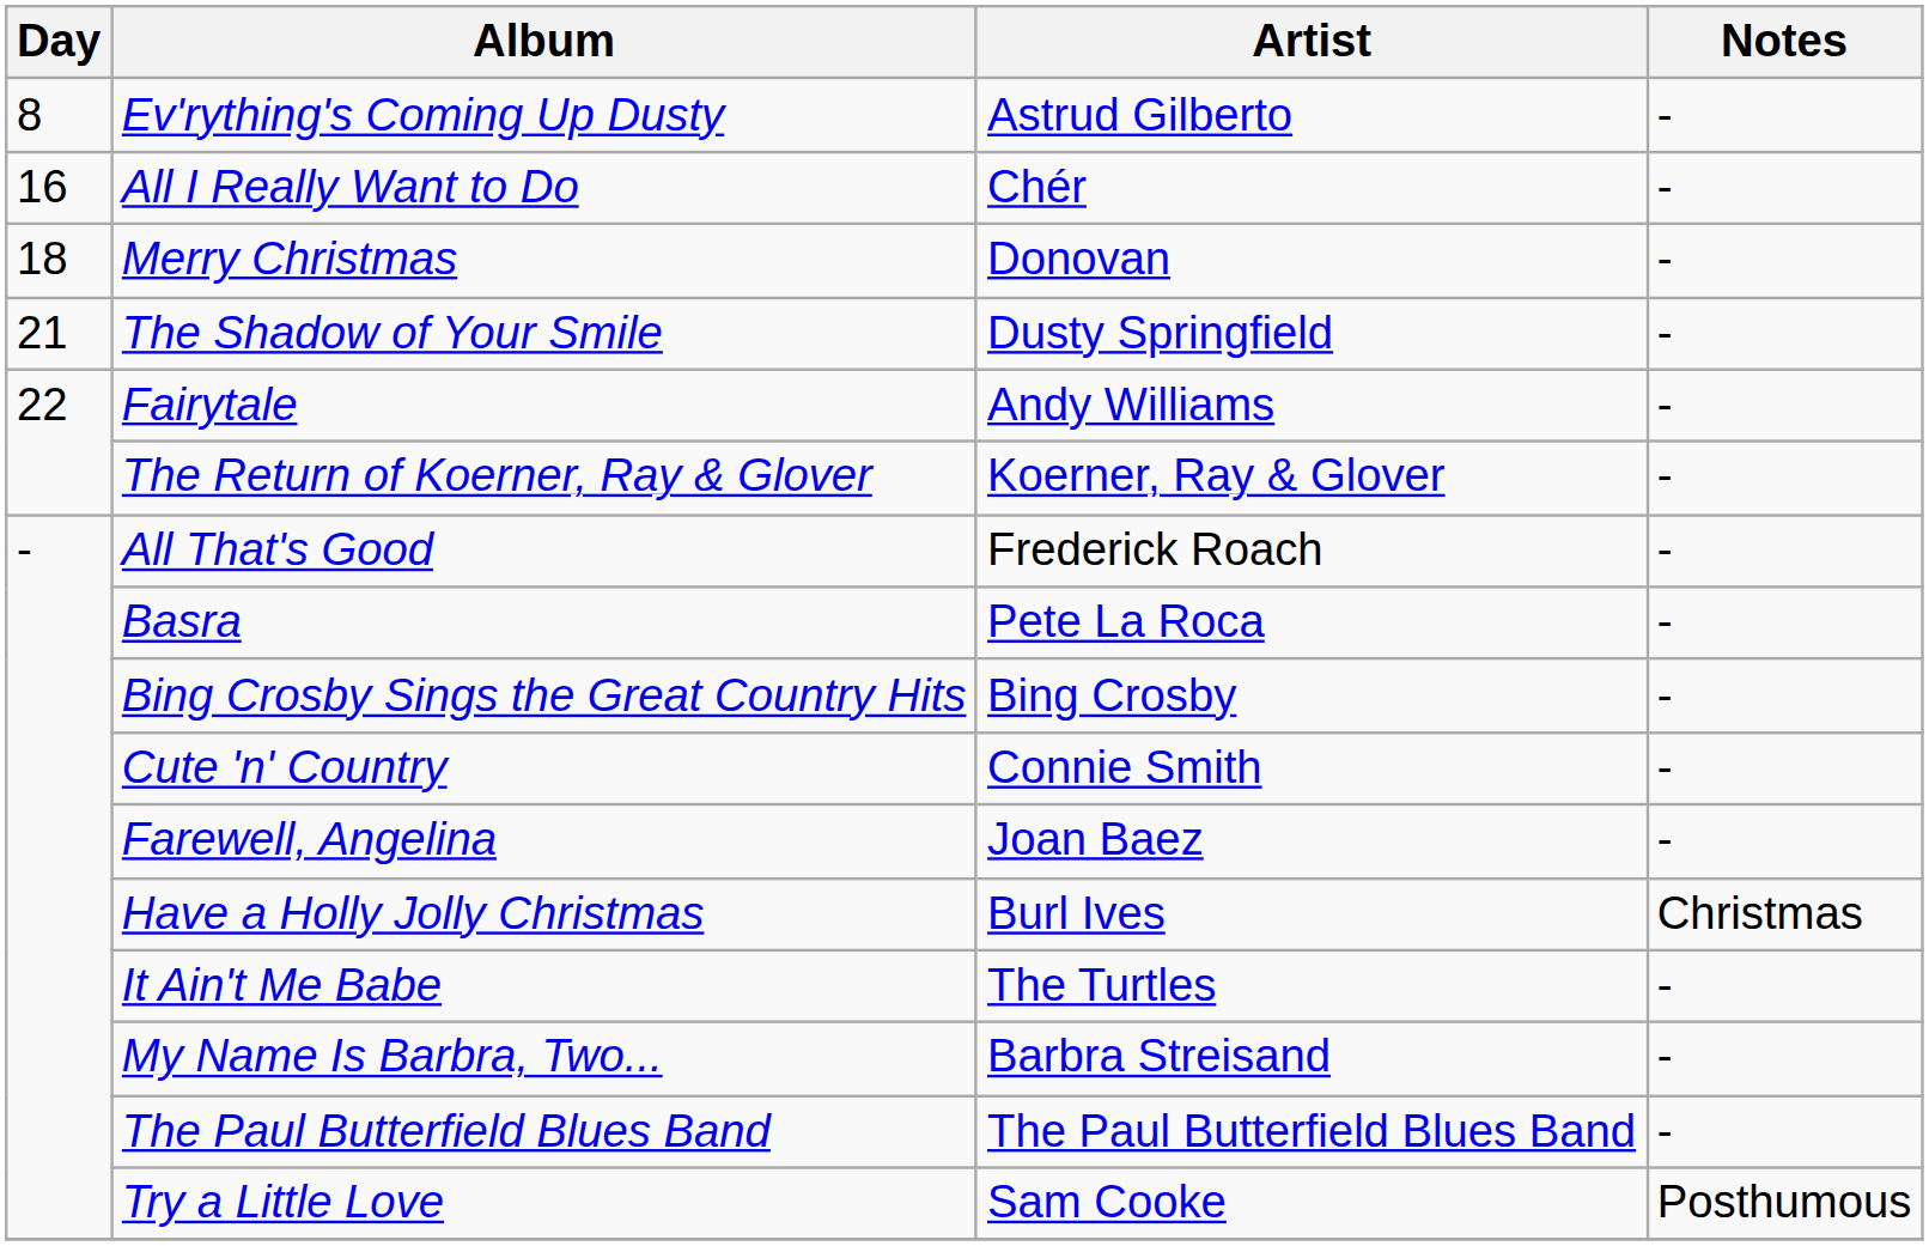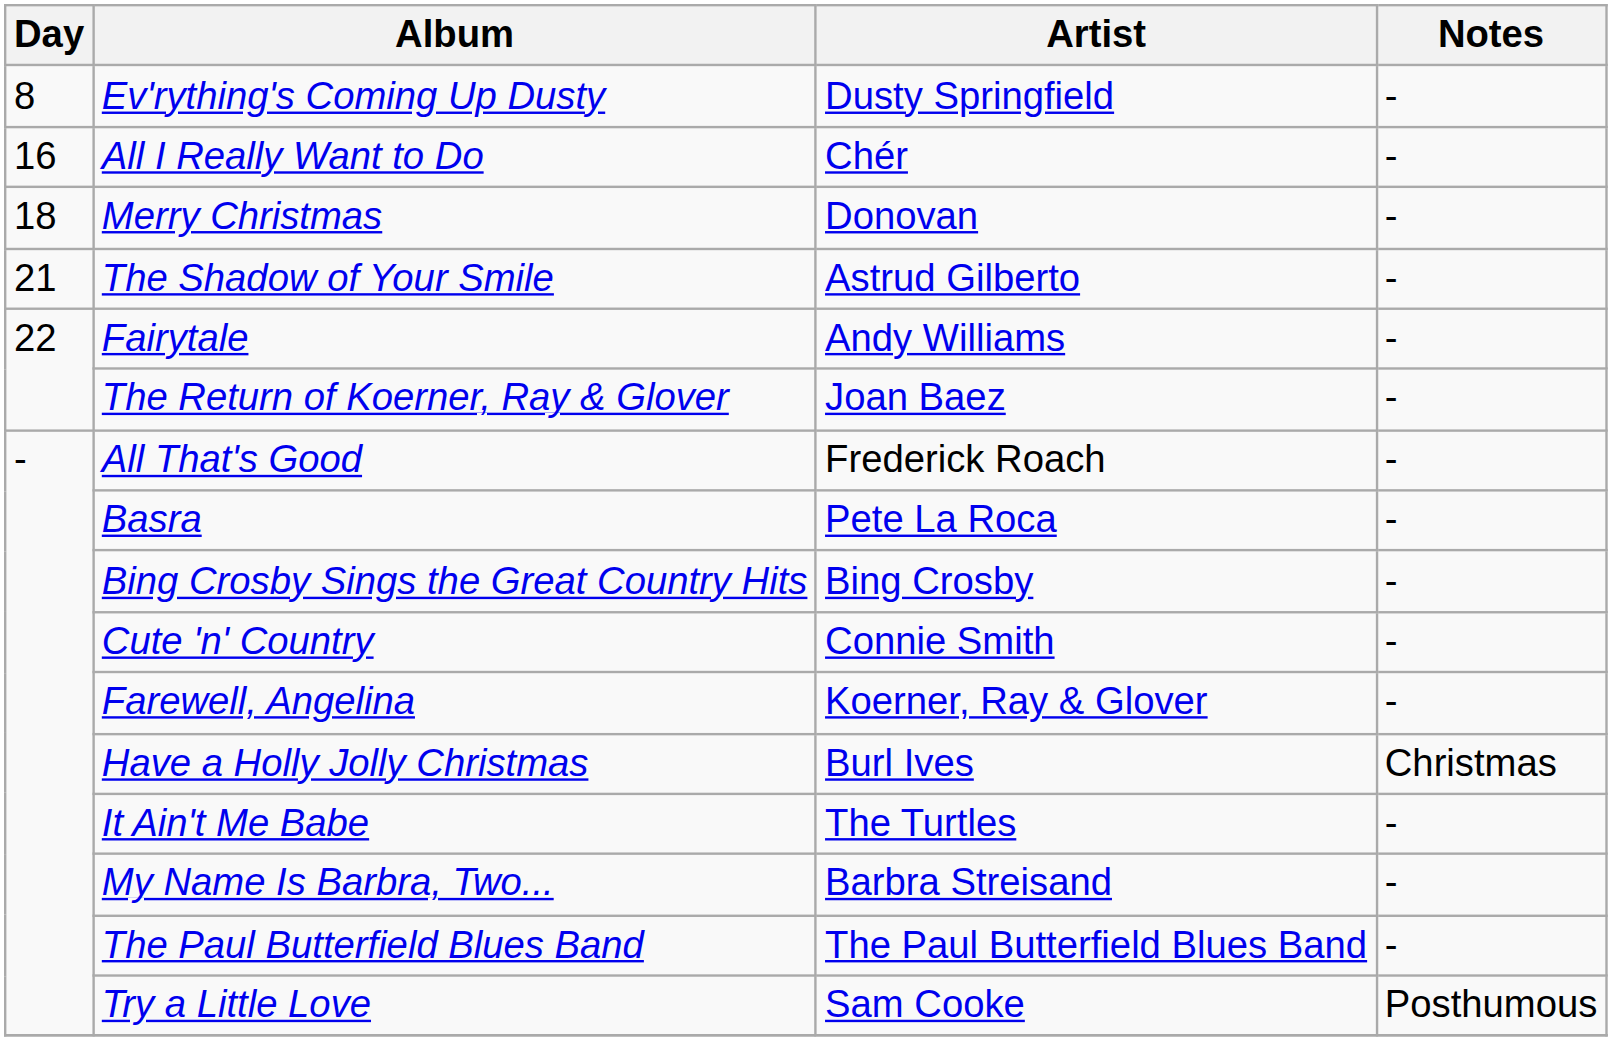 <table class="wikitable">
 <tr>
 <th>Day</th>
 <th>Album</th>
 <th>Artist</th>
 <th>Notes</th>
 </tr>
 <tr>
 <td rowspan="1" valign="top">8</td>
 <td><em><a href='#'>Ev'rything's Coming Up Dusty</a></em></td>
-<td><a href='#'>Astrud Gilberto</a></td>
+<td><a href='#'>Dusty Springfield</a></td>
 <td>-</td>
 </tr>
 <tr>
 <td rowspan="1" valign="top">16</td>
 <td><em><a href='#'>All I Really Want to Do</a></em></td>
 <td><a href='#'>Chér</a></td>
 <td>-</td>
 </tr>
 <tr>
 <td rowspan="1" valign="top">18</td>
 <td><em><a href='#'>Merry Christmas</a></em></td>
 <td><a href='#'>Donovan</a></td>
 <td>-</td>
 </tr>
 <tr>
 <td rowspan="1" valign="top">21</td>
 <td><em><a href='#'>The Shadow of Your Smile</a></em></td>
-<td><a href='#'>Dusty Springfield</a></td>
+<td><a href='#'>Astrud Gilberto</a></td>
 <td>-</td>
 </tr>
 <tr>
 <td rowspan="2" valign="top">22</td>
 <td><em><a href='#'>Fairytale</a></em></td>
 <td><a href='#'>Andy Williams</a></td>
 <td>-</td>
 </tr>
 <tr>
 <td><em><a href='#'>The Return of Koerner, Ray & Glover</a></em></td>
-<td><a href='#'>Koerner, Ray & Glover</a></td>
+<td><a href='#'>Joan Baez</a></td>
 <td>-</td>
 </tr>
 <tr>
 <td rowspan="10" valign="top">-</td>
 <td><em><a href='#'>All That's Good</a></em></td>
 <td>Frederick Roach</td>
 <td>-</td>
 </tr>
 <tr>
 <td><em><a href='#'>Basra</a></em></td>
 <td><a href='#'>Pete La Roca</a></td>
 <td>-</td>
 </tr>
 <tr>
 <td><em><a href='#'>Bing Crosby Sings the Great Country Hits</a></em></td>
 <td><a href='#'>Bing Crosby</a></td>
 <td>-</td>
 </tr>
 <tr>
 <td><em><a href='#'>Cute 'n' Country</a></em></td>
 <td><a href='#'>Connie Smith</a></td>
 <td>-</td>
 </tr>
 <tr>
 <td><em><a href='#'>Farewell, Angelina</a></em></td>
-<td><a href='#'>Joan Baez</a></td>
+<td><a href='#'>Koerner, Ray & Glover</a></td>
 <td>-</td>
 </tr>
 <tr>
 <td><em><a href='#'>Have a Holly Jolly Christmas</a></em></td>
 <td><a href='#'>Burl Ives</a></td>
 <td>Christmas</td>
 </tr>
 <tr>
 <td><em><a href='#'>It Ain't Me Babe</a></em></td>
 <td><a href='#'>The Turtles</a></td>
 <td>-</td>
 </tr>
 <tr>
 <td><em><a href='#'>My Name Is Barbra, Two...</a></em></td>
 <td><a href='#'>Barbra Streisand</a></td>
 <td>-</td>
 </tr>
 <tr>
 <td><em><a href='#'>The Paul Butterfield Blues Band</a></em></td>
 <td><a href='#'>The Paul Butterfield Blues Band</a></td>
 <td>-</td>
 </tr>
 <tr>
 <td><em><a href='#'>Try a Little Love</a></em></td>
 <td><a href='#'>Sam Cooke</a></td>
 <td>Posthumous</td>
 </tr>
 <tr>
 </tr>
 </table>
